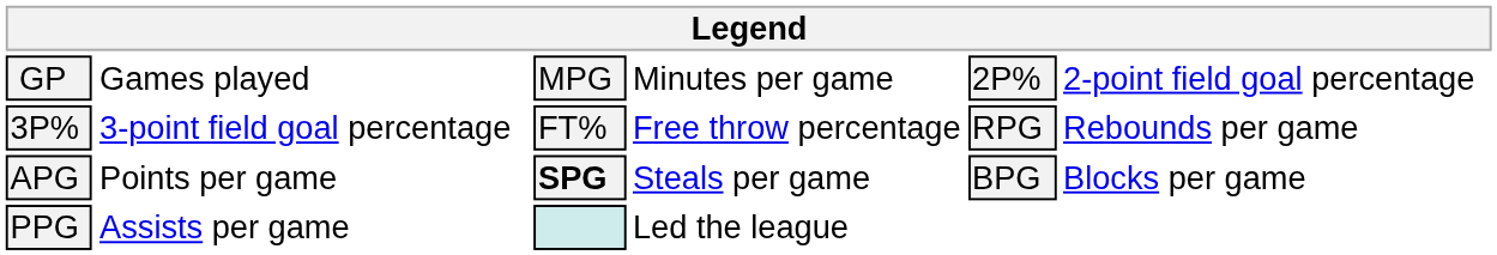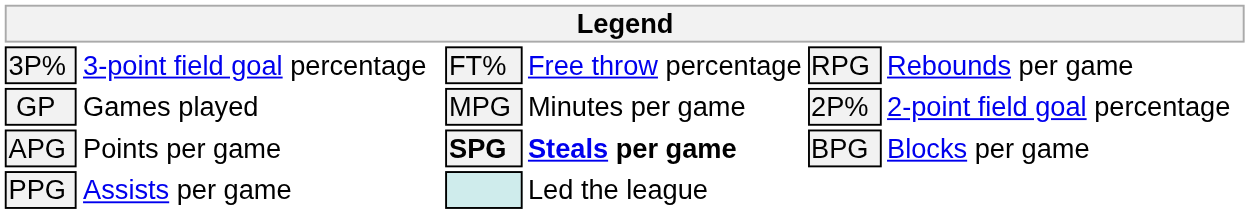 <table class="toccolours" style="font-size: 90%; white-space: nowrap;">
 <tr>
 <th colspan="6" style="background-color: #F2F2F2; border: 1px solid #AAAAAA;">Legend</th>
+</tr>
+<tr>
+<td style="background-color: #F2F2F2; border: 1px solid black">3P% </td>
+<td style="padding-right: 8px"><a href='#'>3-point field goal</a> percentage</td>
+<td style="background-color: #F2F2F2; border: 1px solid black">FT% </td>
+<td><a href='#'>Free throw</a> percentage</td>
+<td style="background-color: #F2F2F2; border: 1px solid black;">RPG </td>
+<td><a href='#'>Rebounds</a> per game</td>
 </tr>
 <tr>
 <td style="background-color: #F2F2F2; border: 1px solid black;"> GP</td>
 <td>Games played</td>
 <td style="background-color: #F2F2F2; border: 1px solid black">MPG </td>
 <td>Minutes per game</td>
 <td style="background-color: #F2F2F2; border: 1px solid black;">2P% </td>
 <td style="padding-right: 8px"><a href='#'>2-point field goal</a> percentage</td>
 </tr>
 <tr>
-<td style="background-color: #F2F2F2; border: 1px solid black">3P% </td>
-<td style="padding-right: 8px"><a href='#'>3-point field goal</a> percentage</td>
-<td style="background-color: #F2F2F2; border: 1px solid black">FT% </td>
-<td><a href='#'>Free throw</a> percentage</td>
-<td style="background-color: #F2F2F2; border: 1px solid black;">RPG </td>
-<td><a href='#'>Rebounds</a> per game</td>
-</tr>
-<tr>
 <td style="background-color: #F2F2F2; border: 1px solid black">APG </td>
 <td>Points per game</td>
 <td style="background-color: #F2F2F2; border: 1px solid black"><strong>SPG </strong></td>
-<td><a href='#'>Steals</a> per game</td>
+<td><strong><a href='#'>Steals</a> per game</strong></td>
 <td style="background-color: #F2F2F2; border: 1px solid black;">BPG </td>
 <td><a href='#'>Blocks</a> per game</td>
 </tr>
 <tr>
 <td style="background-color: #F2F2F2; border: 1px solid black">PPG </td>
 <td><a href='#'>Assists</a> per game</td>
 <td style="background-color: #CFECEC; border: 1px solid black"><strong> </strong> </td>
 <td>Led the league</td>
 </tr>
 <tr>
 </tr>
 </table>
